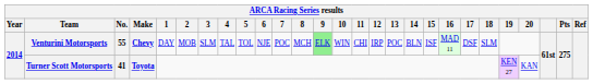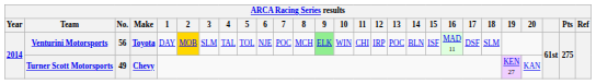 <table class="wikitable" style="text-align:center; font-size:75%">
 <tr>
 <th colspan=27><a href='#'>ARCA Racing Series</a> results</th>
 </tr>
 <tr>
 <th>Year</th>
 <th>Team</th>
 <th>No.</th>
 <th>Make</th>
 <th>1</th>
 <th>2</th>
 <th>3</th>
 <th>4</th>
 <th>5</th>
 <th>6</th>
 <th>7</th>
 <th>8</th>
 <th>9</th>
 <th>10</th>
 <th>11</th>
 <th>12</th>
 <th>13</th>
 <th>14</th>
 <th>15</th>
 <th>16</th>
 <th>17</th>
 <th>18</th>
 <th>19</th>
 <th>20</th>
 <th></th>
 <th>Pts</th>
 <th>Ref</th>
 </tr>
 <tr>
 <th rowspan=2><a href='#'>2014</a></th>
 <th><a href='#'>Venturini Motorsports</a></th>
-<th>55</th>
-<th><a href='#'>Chevy</a></th>
+<th>56</th>
+<th><a href='#'>Toyota</a></th>
 <td><a href='#'>DAY</a></td>
-<td><a href='#'>MOB</a></td>
+<td style="background: gold;"><a href='#'>MOB</a></td>
 <td><a href='#'>SLM</a></td>
 <td><a href='#'>TAL</a></td>
 <td><a href='#'>TOL</a></td>
 <td><a href='#'>NJE</a></td>
 <td><a href='#'>POC</a></td>
 <td><a href='#'>MCH</a></td>
 <td style="background: lightgreen;"><a href='#'>ELK</a></td>
 <td><a href='#'>WIN</a></td>
 <td><a href='#'>CHI</a></td>
 <td><a href='#'>IRP</a></td>
 <td><a href='#'>POC</a></td>
 <td><a href='#'>BLN</a></td>
 <td><a href='#'>ISF</a></td>
 <td style="background:#DFFFDF;"><a href='#'>MAD</a><br><small>11</small></td>
 <td><a href='#'>DSF</a></td>
 <td><a href='#'>SLM</a></td>
 <td colspan=2></td>
 <th rowspan=2>61st</th>
 <th rowspan=2>275</th>
 <th rowspan=2></th>
 </tr>
 <tr>
 <th><a href='#'>Turner Scott Motorsports</a></th>
-<th>41</th>
-<th><a href='#'>Toyota</a></th>
+<th>49</th>
+<th><a href='#'>Chevy</a></th>
 <td colspan=18></td>
 <td style="background:#EFCFFF;"><a href='#'>KEN</a><br><small>27</small></td>
 <td><a href='#'>KAN</a></td>
 </tr>
 </table>
